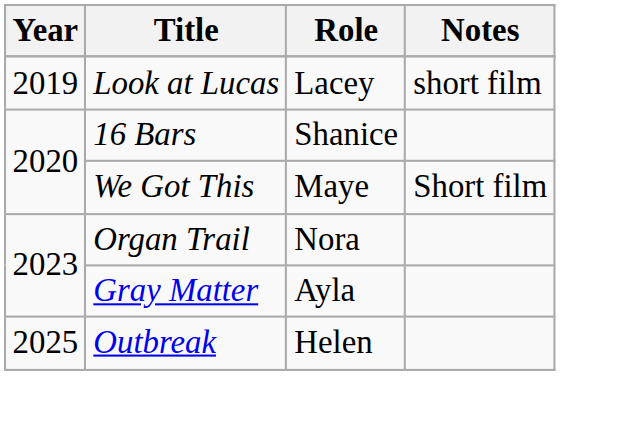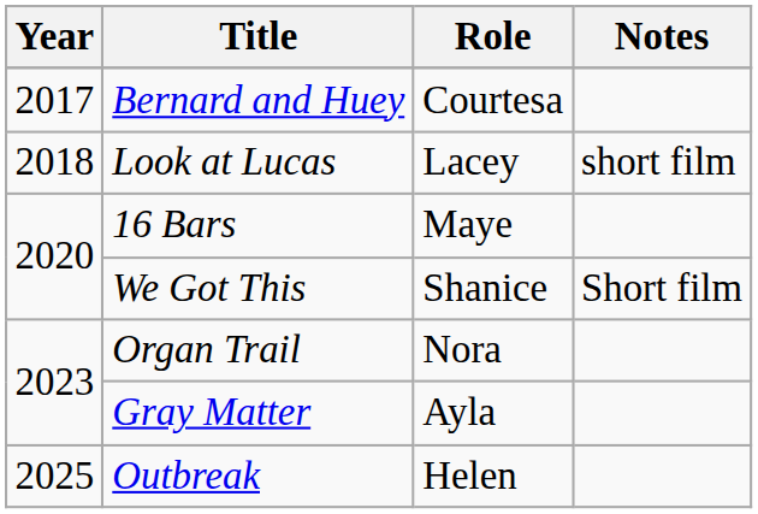 <table class="wikitable sortable">
 <tr>
 <th>Year</th>
 <th>Title</th>
 <th>Role</th>
 <th class="unsortable">Notes</th>
 </tr>
 <tr>
 </tr>
 <tr>
-<td>2019</td>
+<td>2017</td>
+<td><em><a href='#'>Bernard and Huey</a></em></td>
+<td>Courtesa</td>
+<td></td>
+</tr>
+<tr>
+<td>2018</td>
 <td><em>Look at Lucas</em></td>
 <td>Lacey</td>
 <td>short film</td>
 </tr>
 <tr>
 <td rowspan="2">2020</td>
 <td><em>16 Bars</em></td>
-<td>Shanice</td>
+<td>Maye</td>
 <td></td>
 </tr>
 <tr>
 <td><em>We Got This</em></td>
-<td>Maye</td>
+<td>Shanice</td>
 <td>Short film</td>
 </tr>
 <tr>
 <td rowspan="2">2023</td>
 <td><em>Organ Trail</em></td>
 <td>Nora</td>
 <td></td>
 </tr>
 <tr>
 <td><em><a href='#'>Gray Matter</a></em></td>
 <td>Ayla</td>
 <td></td>
 </tr>
 <tr>
 <td>2025</td>
 <td><em><a href='#'>Outbreak</a></em></td>
 <td>Helen</td>
 <td></td>
 </tr>
 </table>
